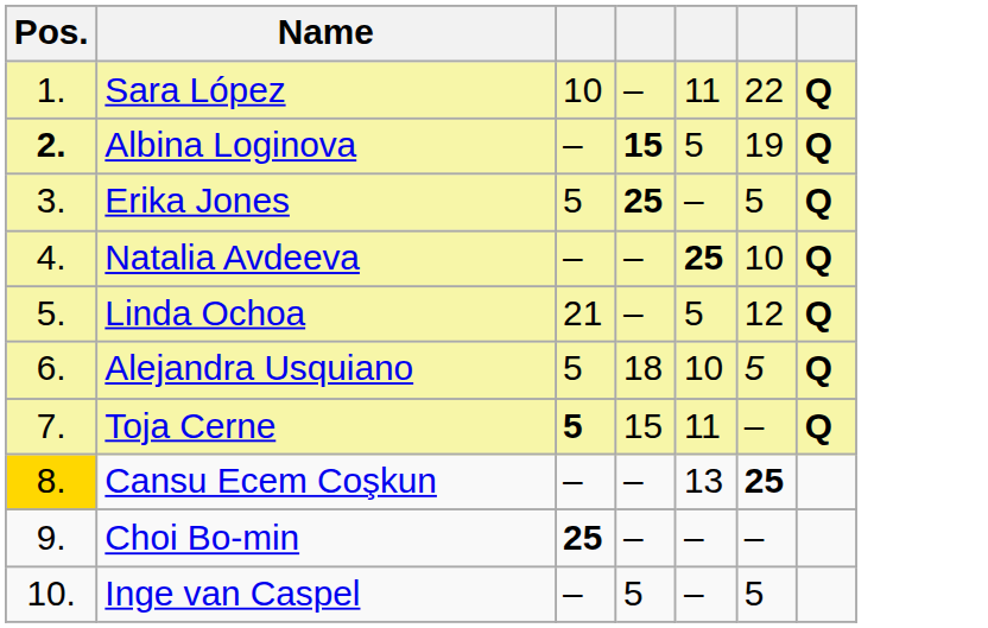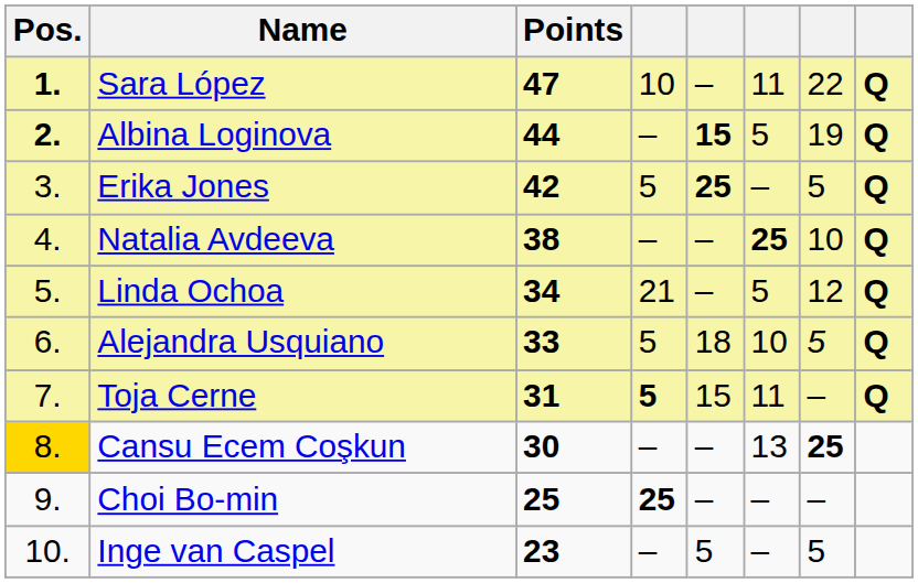 <table class="wikitable">
 <tr>
 <th width=10px>Pos.</th>
 <th width=200px>Name</th>
+<th width=20px>Points</th>
 <th width=20px></th>
 <th width=20px></th>
 <th width=20px></th>
 <th width=20px></th>
 <th width=20px></th>
 </tr>
 <tr style="background:#f7f6a8;">
-<td align=center>1.</td>
+<td align=center><strong>1.</strong></td>
 <td> <a href='#'>Sara López</a></td>
+<td><strong>47</strong></td>
 <td>10</td>
 <td>–</td>
 <td>11</td>
 <td>22</td>
 <td><strong>Q</strong></td>
 </tr>
 <tr style="background:#f7f6a8;">
 <td align=center><strong>2.</strong></td>
 <td> <a href='#'>Albina Loginova</a></td>
+<td><strong>44</strong></td>
 <td>–</td>
 <td><strong>15</strong></td>
 <td>5</td>
 <td>19</td>
 <td><strong>Q</strong></td>
 </tr>
 <tr style="background:#f7f6a8;">
 <td align=center>3.</td>
 <td> <a href='#'>Erika Jones</a></td>
+<td><strong>42</strong></td>
 <td>5</td>
 <td><strong>25</strong></td>
 <td>–</td>
 <td>5</td>
 <td><strong>Q</strong></td>
 </tr>
 <tr style="background:#f7f6a8;">
 <td align=center>4.</td>
 <td> <a href='#'>Natalia Avdeeva</a></td>
+<td><strong>38</strong></td>
 <td>–</td>
 <td>–</td>
 <td><strong>25</strong></td>
 <td>10</td>
 <td><strong>Q</strong></td>
 </tr>
 <tr style="background:#f7f6a8;">
 <td align=center>5.</td>
 <td> <a href='#'>Linda Ochoa</a></td>
+<td><strong>34</strong></td>
 <td>21</td>
 <td>–</td>
 <td>5</td>
 <td>12</td>
 <td><strong>Q</strong></td>
 </tr>
 <tr style="background:#f7f6a8;">
 <td align=center>6.</td>
 <td> <a href='#'>Alejandra Usquiano</a></td>
+<td><strong>33</strong></td>
 <td>5</td>
 <td>18</td>
 <td>10</td>
 <td><em>5</em></td>
 <td><strong>Q</strong></td>
 </tr>
 <tr style="background:#f7f6a8;">
 <td align=center>7.</td>
 <td> <a href='#'>Toja Cerne</a></td>
+<td><strong>31</strong></td>
 <td><strong>5</strong></td>
 <td>15</td>
 <td>11</td>
 <td>–</td>
 <td><strong>Q</strong></td>
 </tr>
 <tr>
 <td align=center style="background: gold;">8.</td>
 <td> <a href='#'>Cansu Ecem Coşkun</a></td>
+<td><strong>30</strong></td>
 <td>–</td>
 <td>–</td>
 <td>13</td>
 <td><strong>25</strong></td>
 <td></td>
 </tr>
 <tr>
 <td align=center>9.</td>
 <td> <a href='#'>Choi Bo-min</a></td>
 <td><strong>25</strong></td>
+<td><strong>25</strong></td>
 <td>–</td>
 <td>–</td>
 <td>–</td>
 <td></td>
 </tr>
 <tr>
 <td align=center>10.</td>
 <td> <a href='#'>Inge van Caspel</a></td>
+<td><strong>23</strong></td>
 <td>–</td>
 <td>5</td>
 <td>–</td>
 <td>5</td>
 <td></td>
 </tr>
 </table>
